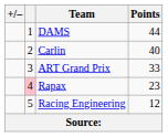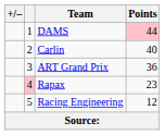 <table class="wikitable" style="font-size: 85%;">
 <tr>
 <th scope="col">+/–</th>
 <th scope="col"></th>
 <th scope="col">Team</th>
 <th scope="col">Points</th>
 </tr>
 <tr>
 <td align="left"></td>
 <td>1</td>
 <td> <a href='#'>DAMS</a></td>
-<td align="right">44</td>
+<td align="right" style="background: pink;">44</td>
 </tr>
 <tr>
 <td align="left"></td>
 <td>2</td>
 <td> <a href='#'>Carlin</a></td>
 <td align="right">40</td>
 </tr>
 <tr>
 <td align="left"></td>
 <td>3</td>
 <td> <a href='#'>ART Grand Prix</a></td>
-<td align="right">33</td>
+<td align="right">36</td>
 </tr>
 <tr>
 <td align="left"></td>
 <td style="background: pink;">4</td>
 <td> <a href='#'>Rapax</a></td>
 <td align="right">23</td>
 </tr>
 <tr>
 <td align="left"></td>
 <td>5</td>
 <td> <a href='#'>Racing Engineering</a></td>
 <td align="right">12</td>
 </tr>
 <tr>
 <th colspan="4">Source:</th>
 </tr>
 </table>
